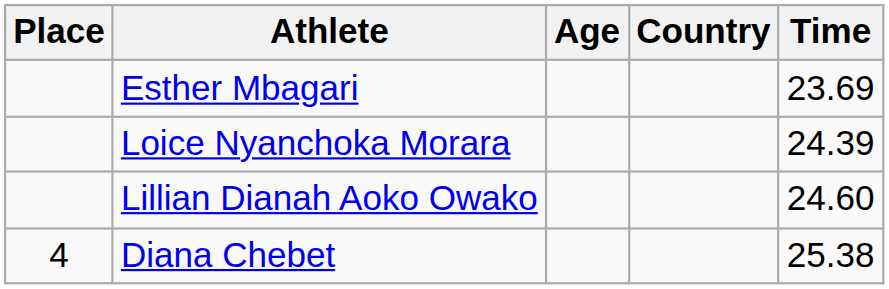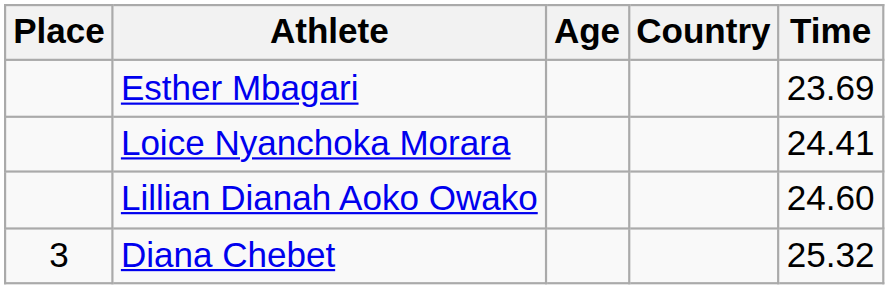 <table class="wikitable mw-datatable sortable">
 <tr>
 <th>Place</th>
 <th>Athlete</th>
 <th>Age</th>
 <th>Country</th>
 <th>Time</th>
 </tr>
 <tr>
 <td align=center></td>
 <td><a href='#'>Esther Mbagari</a></td>
 <td></td>
 <td></td>
 <td>23.69</td>
 </tr>
 <tr>
 <td align=center></td>
 <td><a href='#'>Loice Nyanchoka Morara</a></td>
 <td></td>
 <td></td>
-<td>24.39</td>
+<td>24.41</td>
 </tr>
 <tr>
 <td align=center></td>
 <td><a href='#'>Lillian Dianah Aoko Owako</a></td>
 <td></td>
 <td></td>
 <td>24.60</td>
 </tr>
 <tr>
-<td align=center>4</td>
+<td align=center>3</td>
 <td><a href='#'>Diana Chebet</a></td>
 <td></td>
 <td></td>
-<td>25.38</td>
+<td>25.32</td>
 </tr>
 </table>
